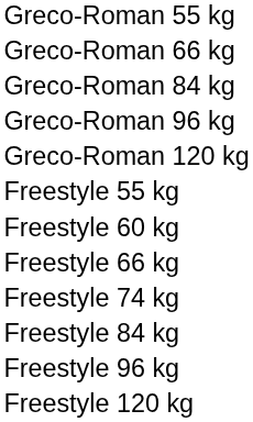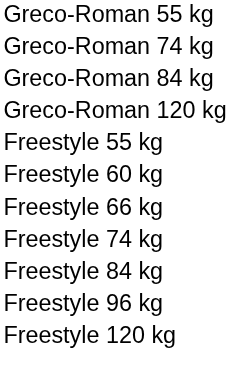 <table>
 <tr>
 <td>Greco-Roman 55 kg</td>
 <td></td>
 <td></td>
 <td><br></td>
 </tr>
 <tr>
-<td>Greco-Roman 66 kg</td>
+<td>Greco-Roman 74 kg</td>
 <td></td>
 <td></td>
 <td><br></td>
 </tr>
 <tr>
 <td>Greco-Roman 84 kg</td>
-<td></td>
-<td></td>
-<td><br></td>
-</tr>
-<tr>
-<td>Greco-Roman 96 kg</td>
 <td></td>
 <td></td>
 <td><br></td>
 </tr>
 <tr>
 <td>Greco-Roman 120 kg</td>
 <td></td>
 <td></td>
 <td><br></td>
 </tr>
 <tr>
 <td>Freestyle 55 kg</td>
 <td></td>
 <td></td>
 <td><br></td>
 </tr>
 <tr>
 <td>Freestyle 60 kg</td>
 <td></td>
 <td></td>
 <td><br></td>
 </tr>
 <tr>
 <td>Freestyle 66 kg</td>
 <td></td>
 <td></td>
 <td><br></td>
 </tr>
 <tr>
 <td>Freestyle 74 kg</td>
 <td></td>
 <td></td>
 <td><br></td>
 </tr>
 <tr>
 <td>Freestyle 84 kg</td>
 <td></td>
 <td></td>
 <td><br></td>
 </tr>
 <tr>
 <td>Freestyle 96 kg</td>
 <td></td>
 <td></td>
 <td><br></td>
 </tr>
 <tr>
 <td>Freestyle 120 kg</td>
 <td></td>
 <td></td>
 <td><br></td>
 </tr>
 <tr>
 </tr>
 </table>
